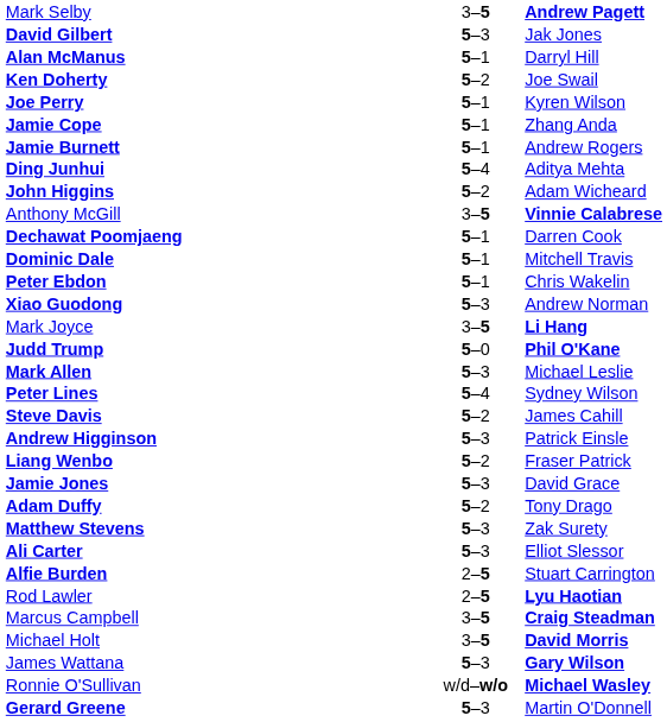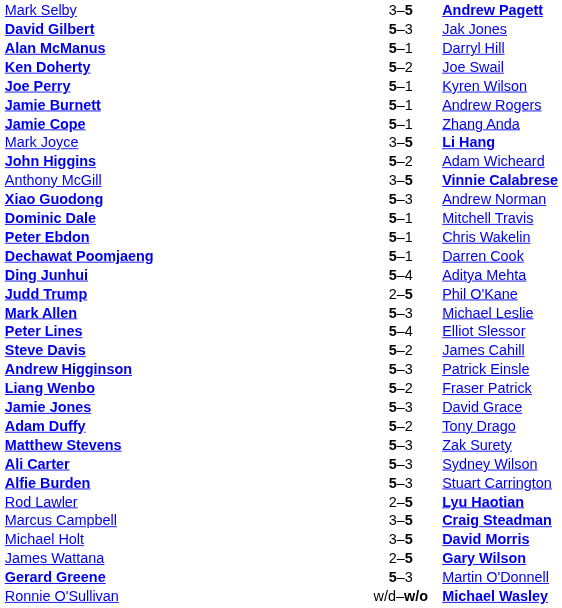 <table width="100%" cellspacing="1">
 <tr>
 <th width=45%></th>
 <th width=10%></th>
 <th width=45%></th>
 </tr>
 <tr>
 <td> <a href='#'>Mark Selby</a></td>
 <td align="center">3–<strong>5</strong></td>
 <td> <strong><a href='#'>Andrew Pagett</a></strong></td>
 </tr>
 <tr>
 <td> <strong><a href='#'>David Gilbert</a></strong></td>
 <td align="center"><strong>5</strong>–3</td>
 <td> <a href='#'>Jak Jones</a></td>
 </tr>
 <tr>
 <td> <strong><a href='#'>Alan McManus</a></strong></td>
 <td align="center"><strong>5</strong>–1</td>
 <td> <a href='#'>Darryl Hill</a></td>
 </tr>
 <tr>
 <td> <strong><a href='#'>Ken Doherty</a></strong></td>
 <td align="center"><strong>5</strong>–2</td>
 <td> <a href='#'>Joe Swail</a></td>
 </tr>
 <tr>
 <td> <strong><a href='#'>Joe Perry</a></strong></td>
 <td align="center"><strong>5</strong>–1</td>
 <td> <a href='#'>Kyren Wilson</a></td>
 </tr>
 <tr>
+<td> <strong><a href='#'>Jamie Burnett</a></strong></td>
+<td align="center"><strong>5</strong>–1</td>
+<td> <a href='#'>Andrew Rogers</a></td>
+</tr>
+<tr>
 <td> <strong><a href='#'>Jamie Cope</a></strong></td>
 <td align="center"><strong>5</strong>–1</td>
 <td> <a href='#'>Zhang Anda</a></td>
 </tr>
 <tr>
-<td> <strong><a href='#'>Jamie Burnett</a></strong></td>
-<td align="center"><strong>5</strong>–1</td>
-<td> <a href='#'>Andrew Rogers</a></td>
-</tr>
-<tr>
-<td> <strong><a href='#'>Ding Junhui</a></strong></td>
-<td align="center"><strong>5</strong>–4</td>
-<td> <a href='#'>Aditya Mehta</a></td>
+<td> <a href='#'>Mark Joyce</a></td>
+<td align="center">3–<strong>5</strong></td>
+<td> <strong><a href='#'>Li Hang</a></strong></td>
 </tr>
 <tr>
 <td> <strong><a href='#'>John Higgins</a></strong></td>
 <td align="center"><strong>5</strong>–2</td>
 <td> <a href='#'>Adam Wicheard</a></td>
 </tr>
 <tr>
 <td> <a href='#'>Anthony McGill</a></td>
 <td align="center">3–<strong>5</strong></td>
 <td> <strong><a href='#'>Vinnie Calabrese</a></strong></td>
 </tr>
 <tr>
-<td> <strong><a href='#'>Dechawat Poomjaeng</a></strong></td>
-<td align="center"><strong>5</strong>–1</td>
-<td> <a href='#'>Darren Cook</a></td>
+<td> <strong><a href='#'>Xiao Guodong</a></strong></td>
+<td align="center"><strong>5</strong>–3</td>
+<td>  <a href='#'>Andrew Norman</a></td>
 </tr>
 <tr>
 <td> <strong><a href='#'>Dominic Dale</a></strong></td>
 <td align="center"><strong>5</strong>–1</td>
 <td> <a href='#'>Mitchell Travis</a></td>
 </tr>
 <tr>
 <td> <strong><a href='#'>Peter Ebdon</a></strong></td>
 <td align="center"><strong>5</strong>–1</td>
 <td> <a href='#'>Chris Wakelin</a></td>
 </tr>
 <tr>
-<td> <strong><a href='#'>Xiao Guodong</a></strong></td>
-<td align="center"><strong>5</strong>–3</td>
-<td>  <a href='#'>Andrew Norman</a></td>
+<td> <strong><a href='#'>Dechawat Poomjaeng</a></strong></td>
+<td align="center"><strong>5</strong>–1</td>
+<td> <a href='#'>Darren Cook</a></td>
 </tr>
 <tr>
-<td> <a href='#'>Mark Joyce</a></td>
-<td align="center">3–<strong>5</strong></td>
-<td> <strong><a href='#'>Li Hang</a></strong></td>
+<td> <strong><a href='#'>Ding Junhui</a></strong></td>
+<td align="center"><strong>5</strong>–4</td>
+<td> <a href='#'>Aditya Mehta</a></td>
 </tr>
 <tr>
 <td> <strong><a href='#'>Judd Trump</a></strong></td>
-<td align="center"><strong>5</strong>–0</td>
-<td><strong> <a href='#'>Phil O'Kane</a></strong></td>
+<td align="center">2–<strong>5</strong></td>
+<td> <a href='#'>Phil O'Kane</a></td>
 </tr>
 <tr>
 <td> <strong><a href='#'>Mark Allen</a></strong></td>
 <td align="center"><strong>5</strong>–3</td>
 <td> <a href='#'>Michael Leslie</a></td>
 </tr>
 <tr>
 <td> <strong><a href='#'>Peter Lines</a></strong></td>
 <td align="center"><strong>5</strong>–4</td>
-<td> <a href='#'>Sydney Wilson</a></td>
+<td> <a href='#'>Elliot Slessor</a></td>
 </tr>
 <tr>
 <td> <strong><a href='#'>Steve Davis</a></strong></td>
 <td align="center"><strong>5</strong>–2</td>
 <td> <a href='#'>James Cahill</a></td>
 </tr>
 <tr>
 <td> <strong><a href='#'>Andrew Higginson</a></strong></td>
 <td align="center"><strong>5</strong>–3</td>
 <td> <a href='#'>Patrick Einsle</a></td>
 </tr>
 <tr>
 <td> <strong><a href='#'>Liang Wenbo</a></strong></td>
 <td align="center"><strong>5</strong>–2</td>
 <td> <a href='#'>Fraser Patrick</a></td>
 </tr>
 <tr>
 <td> <strong><a href='#'>Jamie Jones</a></strong></td>
 <td align="center"><strong>5</strong>–3</td>
 <td> <a href='#'>David Grace</a></td>
 </tr>
 <tr>
 <td> <strong><a href='#'>Adam Duffy</a></strong></td>
 <td align="center"><strong>5</strong>–2</td>
 <td> <a href='#'>Tony Drago</a></td>
 </tr>
 <tr>
 <td> <strong><a href='#'>Matthew Stevens</a></strong></td>
 <td align="center"><strong>5</strong>–3</td>
 <td> <a href='#'>Zak Surety</a></td>
 </tr>
 <tr>
 <td> <strong><a href='#'>Ali Carter</a></strong></td>
 <td align="center"><strong>5</strong>–3</td>
-<td> <a href='#'>Elliot Slessor</a></td>
+<td> <a href='#'>Sydney Wilson</a></td>
 </tr>
 <tr>
 <td> <strong><a href='#'>Alfie Burden</a></strong></td>
-<td align="center">2–<strong>5</strong></td>
+<td align="center"><strong>5</strong>–3</td>
 <td> <a href='#'>Stuart Carrington</a></td>
 </tr>
 <tr>
 <td> <a href='#'>Rod Lawler</a></td>
 <td align="center">2–<strong>5</strong></td>
 <td> <strong><a href='#'>Lyu Haotian</a></strong></td>
 </tr>
 <tr>
 <td> <a href='#'>Marcus Campbell</a></td>
 <td align="center">3–<strong>5</strong></td>
 <td> <strong><a href='#'>Craig Steadman</a></strong></td>
 </tr>
 <tr>
 <td> <a href='#'>Michael Holt</a></td>
 <td align="center">3–<strong>5</strong></td>
 <td> <strong><a href='#'>David Morris</a></strong></td>
 </tr>
 <tr>
 <td> <a href='#'>James Wattana</a></td>
+<td align="center">2–<strong>5</strong></td>
+<td> <strong><a href='#'>Gary Wilson</a></strong></td>
+</tr>
+<tr>
+<td> <strong><a href='#'>Gerard Greene</a></strong></td>
 <td align="center"><strong>5</strong>–3</td>
-<td> <strong><a href='#'>Gary Wilson</a></strong></td>
+<td> <a href='#'>Martin O'Donnell</a></td>
 </tr>
 <tr>
 <td> <a href='#'>Ronnie O'Sullivan</a></td>
 <td align="center">w/d–<strong>w/o</strong></td>
 <td> <strong><a href='#'>Michael Wasley</a></strong></td>
 </tr>
-<tr>
-<td> <strong><a href='#'>Gerard Greene</a></strong></td>
-<td align="center"><strong>5</strong>–3</td>
-<td> <a href='#'>Martin O'Donnell</a></td>
-</tr>
 </table>
